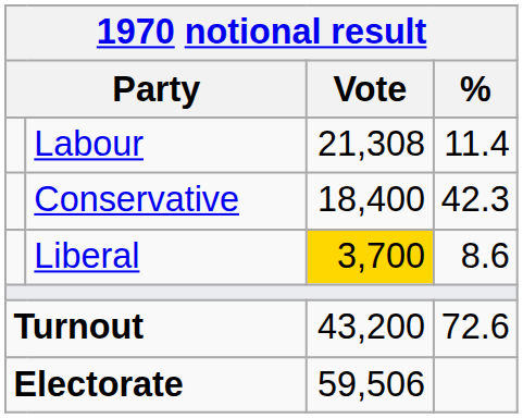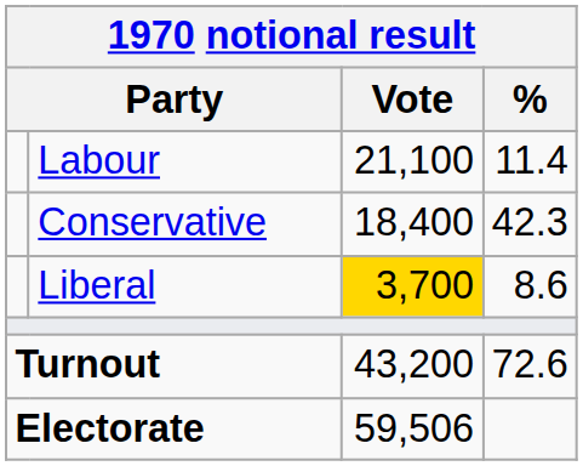 <table class="wikitable">
 <tr>
 <th colspan="4"><a href='#'>1970</a> <a href='#'>notional result</a></th>
 </tr>
 <tr>
 <th bgcolor="#DDDDFF" width="130px" colspan="2">Party</th>
 <th bgcolor="#DDDDFF" width="50px">Vote</th>
 <th bgcolor="#DDDDFF" width="30px">%</th>
 </tr>
 <tr>
 <td></td>
 <td><a href='#'>Labour</a></td>
-<td align=right>21,308</td>
+<td align=right>21,100</td>
 <td align=right>11.4</td>
 </tr>
 <tr>
 <td></td>
 <td><a href='#'>Conservative</a></td>
 <td align=right>18,400</td>
 <td align=right>42.3</td>
 </tr>
 <tr>
 <td></td>
 <td><a href='#'>Liberal</a></td>
 <td align=right style="background: gold;">3,700</td>
 <td align=right>8.6</td>
 </tr>
 <tr>
 <td colspan="4" bgcolor="#EAECF0"></td>
 </tr>
 <tr>
 <td colspan="2"><strong>Turnout</strong></td>
 <td align=right>43,200</td>
 <td align=right>72.6</td>
 </tr>
 <tr>
 <td colspan="2"><strong>Electorate</strong></td>
 <td align=right>59,506</td>
 </tr>
 </table>
